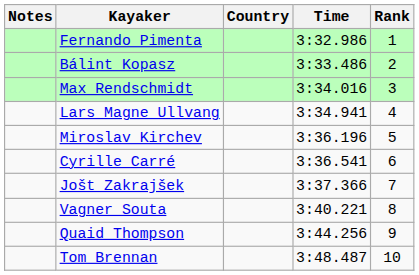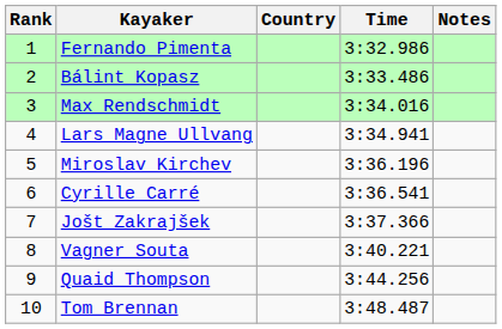 <table class="wikitable" style="text-align:center">
 <tr>
-<th>Notes</th>
+<th>Rank</th>
 <th>Kayaker</th>
 <th>Country</th>
 <th>Time</th>
-<th>Rank</th>
+<th>Notes</th>
 </tr>
 <tr bgcolor=bbffbb>
-<td></td>
+<td>1</td>
 <td align="left"><a href='#'>Fernando Pimenta</a></td>
 <td align="left"></td>
 <td>3:32.986</td>
-<td>1</td>
+<td></td>
 </tr>
 <tr bgcolor=bbffbb>
-<td></td>
+<td>2</td>
 <td align="left"><a href='#'>Bálint Kopasz</a></td>
 <td align="left"></td>
 <td>3:33.486</td>
-<td>2</td>
+<td></td>
 </tr>
 <tr bgcolor=bbffbb>
-<td></td>
+<td>3</td>
 <td align="left"><a href='#'>Max Rendschmidt</a></td>
 <td align="left"></td>
 <td>3:34.016</td>
-<td>3</td>
+<td></td>
 </tr>
 <tr>
-<td></td>
+<td>4</td>
 <td align="left"><a href='#'>Lars Magne Ullvang</a></td>
 <td align="left"></td>
 <td>3:34.941</td>
-<td>4</td>
+<td></td>
 </tr>
 <tr>
-<td></td>
+<td>5</td>
 <td align="left"><a href='#'>Miroslav Kirchev</a></td>
 <td align="left"></td>
 <td>3:36.196</td>
-<td>5</td>
+<td></td>
 </tr>
 <tr>
-<td></td>
+<td>6</td>
 <td align="left"><a href='#'>Cyrille Carré</a></td>
 <td align="left"></td>
 <td>3:36.541</td>
-<td>6</td>
+<td></td>
 </tr>
 <tr>
-<td></td>
+<td>7</td>
 <td align="left"><a href='#'>Jošt Zakrajšek</a></td>
 <td align="left"></td>
 <td>3:37.366</td>
-<td>7</td>
+<td></td>
 </tr>
 <tr>
-<td></td>
+<td>8</td>
 <td align="left"><a href='#'>Vagner Souta</a></td>
 <td align="left"></td>
 <td>3:40.221</td>
-<td>8</td>
+<td></td>
 </tr>
 <tr>
-<td></td>
+<td>9</td>
 <td align="left"><a href='#'>Quaid Thompson</a></td>
 <td align="left"></td>
 <td>3:44.256</td>
-<td>9</td>
+<td></td>
 </tr>
 <tr>
-<td></td>
+<td>10</td>
 <td align="left"><a href='#'>Tom Brennan</a></td>
 <td align="left"></td>
 <td>3:48.487</td>
-<td>10</td>
+<td></td>
 </tr>
 </table>
